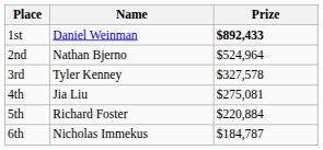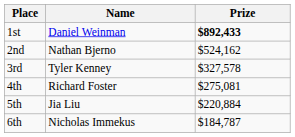 <table class="wikitable">
 <tr>
 <th style="width:50px;">Place</th>
 <th style="width:200px;">Name</th>
 <th style="width:125px;">Prize</th>
 </tr>
 <tr>
 <td>1st</td>
 <td> <a href='#'>Daniel Weinman</a></td>
 <td><strong>$892,433</strong></td>
 </tr>
 <tr>
 <td>2nd</td>
 <td> Nathan Bjerno</td>
-<td>$524,964</td>
+<td>$524,162</td>
 </tr>
 <tr>
 <td>3rd</td>
 <td> Tyler Kenney</td>
 <td>$327,578</td>
 </tr>
 <tr>
 <td>4th</td>
-<td> Jia Liu</td>
+<td> Richard Foster</td>
 <td>$275,081</td>
 </tr>
 <tr>
 <td>5th</td>
-<td> Richard Foster</td>
+<td> Jia Liu</td>
 <td>$220,884</td>
 </tr>
 <tr>
 <td>6th</td>
 <td> Nicholas Immekus</td>
 <td>$184,787</td>
 </tr>
 </table>
